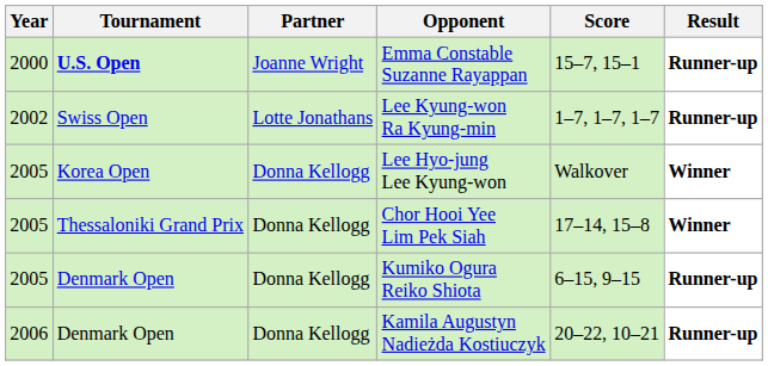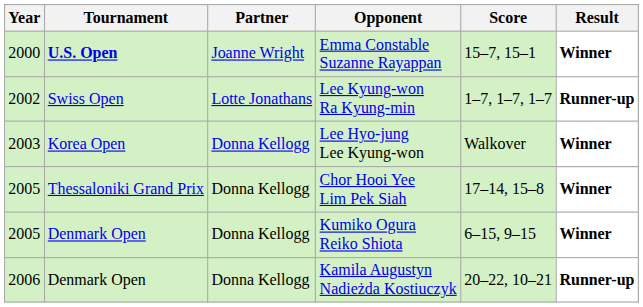 <table class="sortable wikitable" style="font-size: 90%;">
 <tr>
 <th>Year</th>
 <th>Tournament</th>
 <th>Partner</th>
 <th>Opponent</th>
 <th>Score</th>
 <th>Result</th>
 </tr>
 <tr style="background:#D4F1C5">
 <td align="center">2000</td>
 <td align="left"><strong><a href='#'>U.S. Open</a></strong></td>
 <td align="left"> <a href='#'>Joanne Wright</a></td>
 <td align="left"> <a href='#'>Emma Constable</a> <br>  <a href='#'>Suzanne Rayappan</a></td>
 <td align="left">15–7, 15–1</td>
-<td style="text-align:left; background:white"> <strong>Runner-up</strong></td>
+<td style="text-align:left; background:white"> <strong>Winner</strong></td>
 </tr>
 <tr style="background:#D4F1C5">
 <td align="center">2002</td>
 <td align="left"><a href='#'>Swiss Open</a></td>
 <td align="left"> <a href='#'>Lotte Jonathans</a></td>
 <td align="left"> <a href='#'>Lee Kyung-won</a> <br>  <a href='#'>Ra Kyung-min</a></td>
 <td align="left">1–7, 1–7, 1–7</td>
 <td style="text-align:left; background:white"> <strong>Runner-up</strong></td>
 </tr>
 <tr style="background:#D4F1C5">
-<td align="center">2005</td>
+<td align="center">2003</td>
 <td align="left"><a href='#'>Korea Open</a></td>
 <td align="left"> <a href='#'>Donna Kellogg</a></td>
 <td align="left"> <a href='#'>Lee Hyo-jung</a> <br>  Lee Kyung-won</td>
 <td align="left">Walkover</td>
 <td style="text-align:left; background:white"> <strong>Winner</strong></td>
 </tr>
 <tr style="background:#D4F1C5">
 <td align="center">2005</td>
 <td align="left"><a href='#'>Thessaloniki Grand Prix</a></td>
 <td align="left"> Donna Kellogg</td>
 <td align="left"> <a href='#'>Chor Hooi Yee</a> <br>  <a href='#'>Lim Pek Siah</a></td>
 <td align="left">17–14, 15–8</td>
 <td style="text-align:left; background:white"> <strong>Winner</strong></td>
 </tr>
 <tr style="background:#D4F1C5">
 <td align="center">2005</td>
 <td align="left"><a href='#'>Denmark Open</a></td>
 <td align="left"> Donna Kellogg</td>
 <td align="left"> <a href='#'>Kumiko Ogura</a> <br>  <a href='#'>Reiko Shiota</a></td>
 <td align="left">6–15, 9–15</td>
-<td style="text-align:left; background:white"> <strong>Runner-up</strong></td>
+<td style="text-align:left; background:white"> <strong>Winner</strong></td>
 </tr>
 <tr style="background:#D4F1C5">
 <td align="center">2006</td>
 <td align="left">Denmark Open</td>
 <td align="left"> Donna Kellogg</td>
 <td align="left"> <a href='#'>Kamila Augustyn</a> <br>  <a href='#'>Nadieżda Kostiuczyk</a></td>
 <td align="left">20–22, 10–21</td>
 <td style="text-align:left; background:white"> <strong>Runner-up</strong></td>
 </tr>
 </table>
